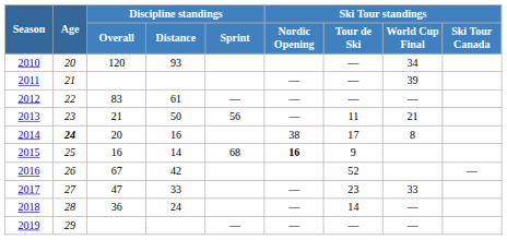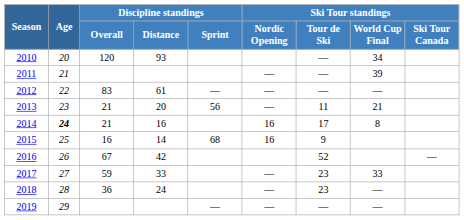 <table class="wikitable" style="font-size:95%; text-align:center; border:grey solid 1px; border-collapse:collapse; background:#ffffff;">
 <tr>
 <th style="background-color:#369; color:white; width:60px;" rowspan="2"> Season </th>
 <th style="background-color:#369; color:white; width:40px;" rowspan="2"> Age </th>
 <th style="background-color:#4180be; color:white;" colspan="3">Discipline standings</th>
 <th style="background-color:#4180be; color:white;" colspan="4">Ski Tour standings</th>
 </tr>
 <tr>
 <th style="background-color:#4180be; color:white; width:75px;">Overall</th>
 <th style="background-color:#4180be; color:white; width:75px;">Distance</th>
 <th style="background-color:#4180be; color:white; width:75px;">Sprint</th>
 <th style="background-color:#4180be; color:white; width:75px;">Nordic<br>Opening</th>
 <th style="background-color:#4180be; color:white; width:75px;">Tour de<br>Ski</th>
 <th style="background-color:#4180be; color:white; width:75px;">World Cup<br>Final</th>
 <th style="background-color:#4180be; color:white; width:75px;">Ski Tour<br>Canada</th>
 </tr>
 <tr>
 <td><a href='#'>2010</a></td>
 <td><em>20</em></td>
 <td>120</td>
 <td>93</td>
 <td></td>
 <td></td>
 <td>—</td>
 <td>34</td>
 <td></td>
 </tr>
 <tr>
 <td><a href='#'>2011</a></td>
 <td><em>21</em></td>
 <td></td>
 <td></td>
 <td></td>
 <td>—</td>
 <td>—</td>
 <td>39</td>
 <td></td>
 </tr>
 <tr>
 <td><a href='#'>2012</a></td>
 <td><em>22</em></td>
 <td>83</td>
 <td>61</td>
 <td>—</td>
 <td>—</td>
 <td>—</td>
 <td>—</td>
 <td></td>
 </tr>
 <tr>
 <td><a href='#'>2013</a></td>
 <td><em>23</em></td>
 <td>21</td>
-<td>50</td>
+<td>20</td>
 <td>56</td>
 <td>—</td>
 <td>11</td>
 <td>21</td>
 <td></td>
 </tr>
 <tr>
 <td><a href='#'>2014</a></td>
 <td><strong><em>24</em></strong></td>
-<td>20</td>
+<td>21</td>
 <td>16</td>
 <td></td>
-<td>38</td>
+<td>16</td>
 <td>17</td>
 <td>8</td>
 <td></td>
 </tr>
 <tr>
 <td><a href='#'>2015</a></td>
 <td><em>25</em></td>
 <td>16</td>
 <td>14</td>
 <td>68</td>
-<td><strong>16</strong></td>
+<td>16</td>
 <td>9</td>
 <td></td>
 <td></td>
 </tr>
 <tr>
 <td><a href='#'>2016</a></td>
 <td><em>26</em></td>
 <td>67</td>
 <td>42</td>
 <td></td>
 <td></td>
 <td>52</td>
 <td></td>
 <td>—</td>
 </tr>
 <tr>
 <td><a href='#'>2017</a></td>
 <td><em>27</em></td>
-<td>47</td>
+<td>59</td>
 <td>33</td>
 <td></td>
 <td>—</td>
 <td>23</td>
 <td>33</td>
 <td></td>
 </tr>
 <tr>
 <td><a href='#'>2018</a></td>
 <td><em>28</em></td>
 <td>36</td>
 <td>24</td>
 <td></td>
 <td>—</td>
-<td>14</td>
+<td>23</td>
 <td>—</td>
 <td></td>
 </tr>
 <tr>
 <td><a href='#'>2019</a></td>
 <td><em>29</em></td>
 <td></td>
 <td></td>
 <td>—</td>
 <td>—</td>
 <td>—</td>
 <td>—</td>
 <td></td>
 </tr>
 </table>
